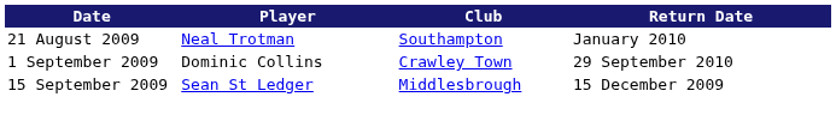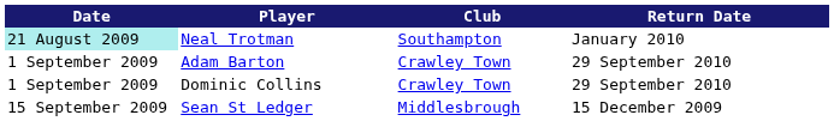 <table border="0" cellspacing="0" cellpadding="2">
 <tr style="background:#191970; color:white;">
 <th width=20%>Date</th>
 <th width=25%>Player</th>
 <th width=20%>Club</th>
 <th width=30%>Return Date</th>
 </tr>
 <tr>
-<td>21 August 2009</td>
+<td style="background: paleturquoise;">21 August 2009</td>
 <td> <a href='#'>Neal Trotman</a></td>
 <td><a href='#'>Southampton</a></td>
 <td>January 2010</td>
+</tr>
+<tr>
+<td>1 September 2009</td>
+<td> <a href='#'>Adam Barton</a></td>
+<td><a href='#'>Crawley Town</a></td>
+<td>29 September 2010</td>
 </tr>
 <tr>
 <td>1 September 2009</td>
 <td> Dominic Collins</td>
 <td><a href='#'>Crawley Town</a></td>
 <td>29 September 2010</td>
 </tr>
 <tr>
 <td>15 September 2009</td>
 <td> <a href='#'>Sean St Ledger</a></td>
 <td><a href='#'>Middlesbrough</a></td>
 <td>15 December 2009</td>
 </tr>
 </table>
